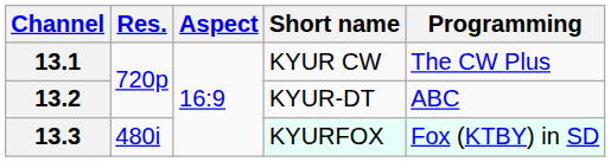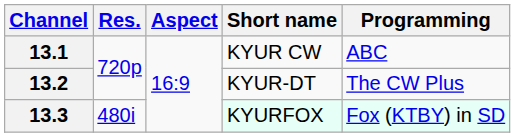 <table class="wikitable">
 <tr>
 <th scope = "col"><a href='#'>Channel</a></th>
 <th scope = "col"><a href='#'>Res.</a></th>
 <th scope = "col"><a href='#'>Aspect</a></th>
 <th scope = "col">Short name</th>
 <th scope = "col">Programming</th>
 </tr>
 <tr>
 <th scope = "row">13.1</th>
 <td rowspan=2><a href='#'>720p</a></td>
 <td rowspan="3"><a href='#'>16:9</a></td>
 <td>KYUR CW</td>
-<td><a href='#'>The CW Plus</a></td>
+<td><a href='#'>ABC</a></td>
 </tr>
 <tr>
 <th scope = "row">13.2</th>
 <td>KYUR-DT</td>
-<td><a href='#'>ABC</a></td>
+<td><a href='#'>The CW Plus</a></td>
 </tr>
 <tr>
 <th scope = "row">13.3</th>
 <td><a href='#'>480i</a></td>
 <td style="background-color: #E6FFF7;">KYURFOX</td>
 <td style="background-color: #E6FFF7;"><a href='#'>Fox</a> (<a href='#'>KTBY</a>) in <a href='#'>SD</a></td>
 </tr>
 </table>
